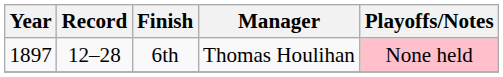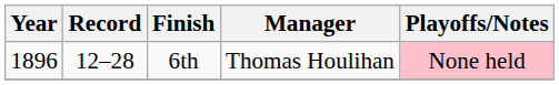 <table class="wikitable" style="text-align:center">
 <tr>
 <th>Year</th>
 <th>Record</th>
 <th>Finish</th>
 <th>Manager</th>
 <th>Playoffs/Notes</th>
 </tr>
 <tr>
-<td>1897</td>
+<td>1896</td>
 <td>12–28</td>
 <td>6th</td>
 <td>Thomas Houlihan</td>
 <td style="background: pink;">None held</td>
 </tr>
 <tr>
 </tr>
 </table>
